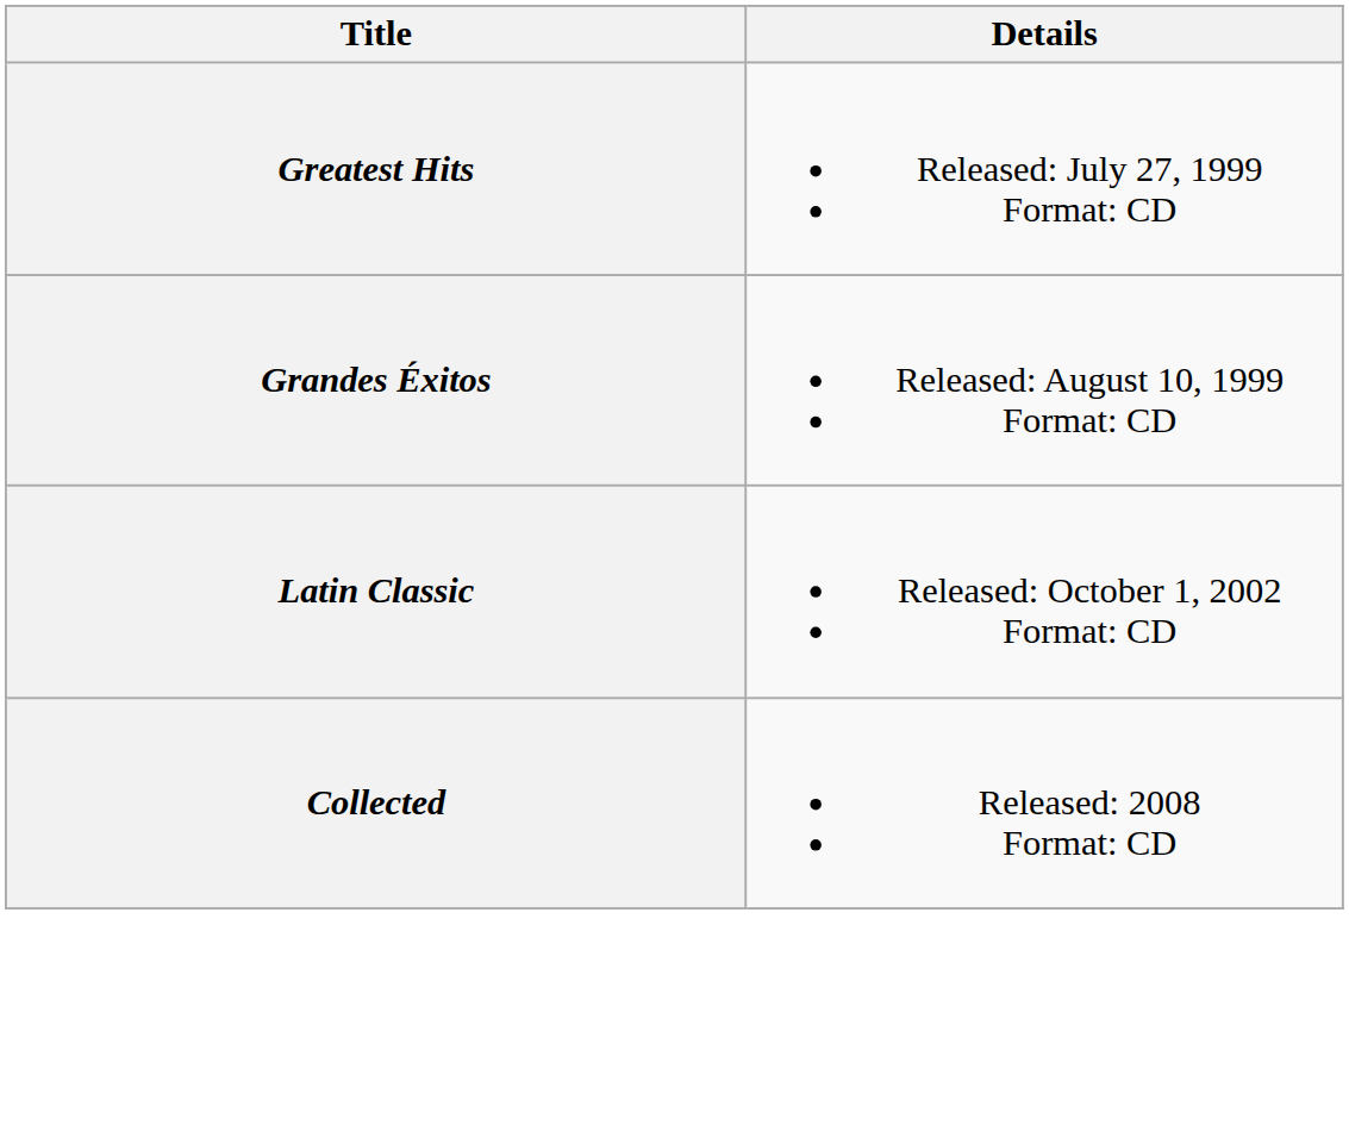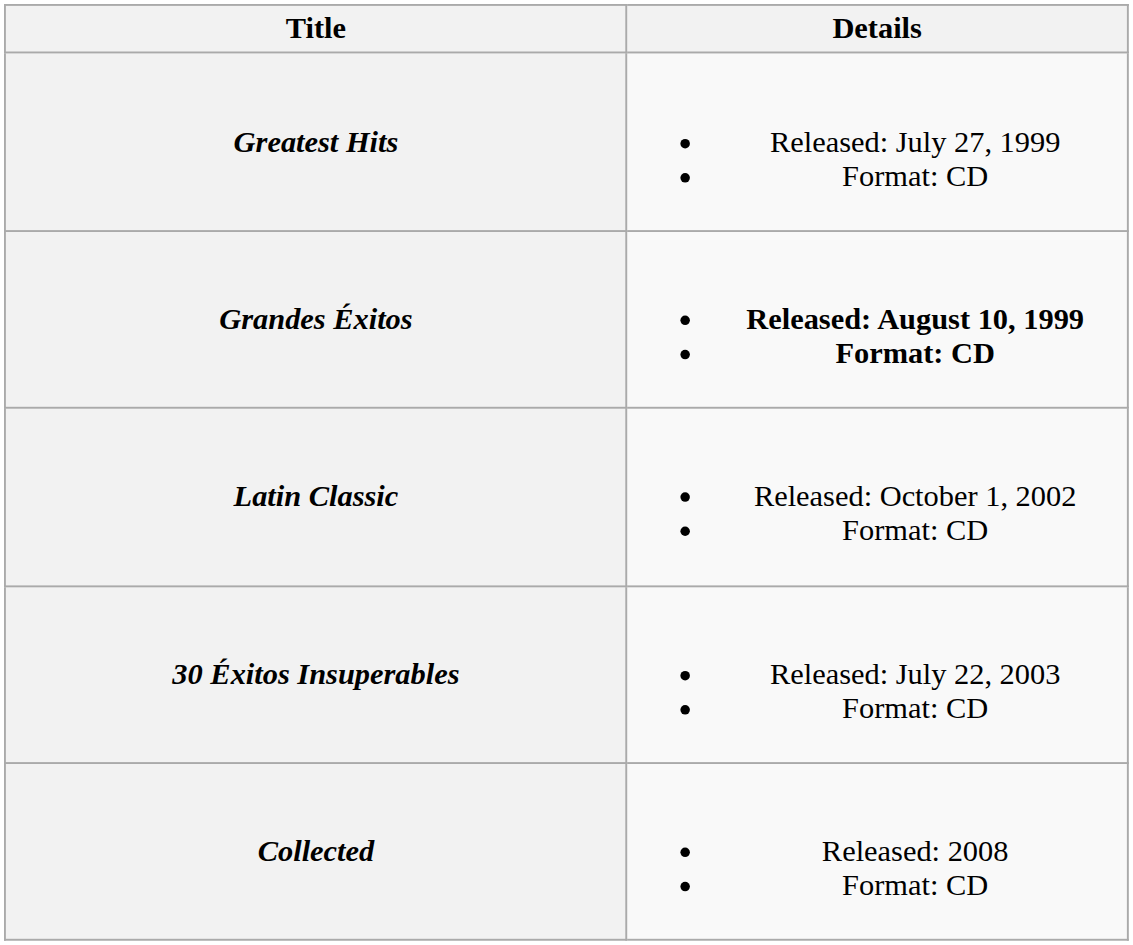 <table class="wikitable plainrowheaders" style="text-align:center;" border="1">
 <tr>
 <th scope="col" style="width:20em;">Title</th>
 <th scope="col" style="width:16em;">Details</th>
 </tr>
 <tr>
 <th scope="row"><em>Greatest Hits</em></th>
 <td><br><ul><li>Released: July 27, 1999</li><li>Format: CD</li></ul></td>
 </tr>
 <tr>
 <th scope="row"><em>Grandes Éxitos</em></th>
-<td><br><ul><li>Released: August 10, 1999</li><li>Format: CD</li></ul></td>
+<td><strong><br><ul><li>Released: August 10, 1999</li><li>Format: CD</li></ul></strong></td>
 </tr>
 <tr>
 <th scope="row"><em>Latin Classic</em></th>
 <td><br><ul><li>Released: October 1, 2002</li><li>Format: CD</li></ul></td>
 </tr>
 <tr>
+<th scope="row"><em>30 Éxitos Insuperables</em></th>
+<td><br><ul><li>Released: July 22, 2003</li><li>Format: CD</li></ul></td>
+</tr>
+<tr>
 <th scope="row"><em>Collected</em></th>
 <td><br><ul><li>Released: 2008</li><li>Format: CD</li></ul></td>
 </tr>
 </table>
